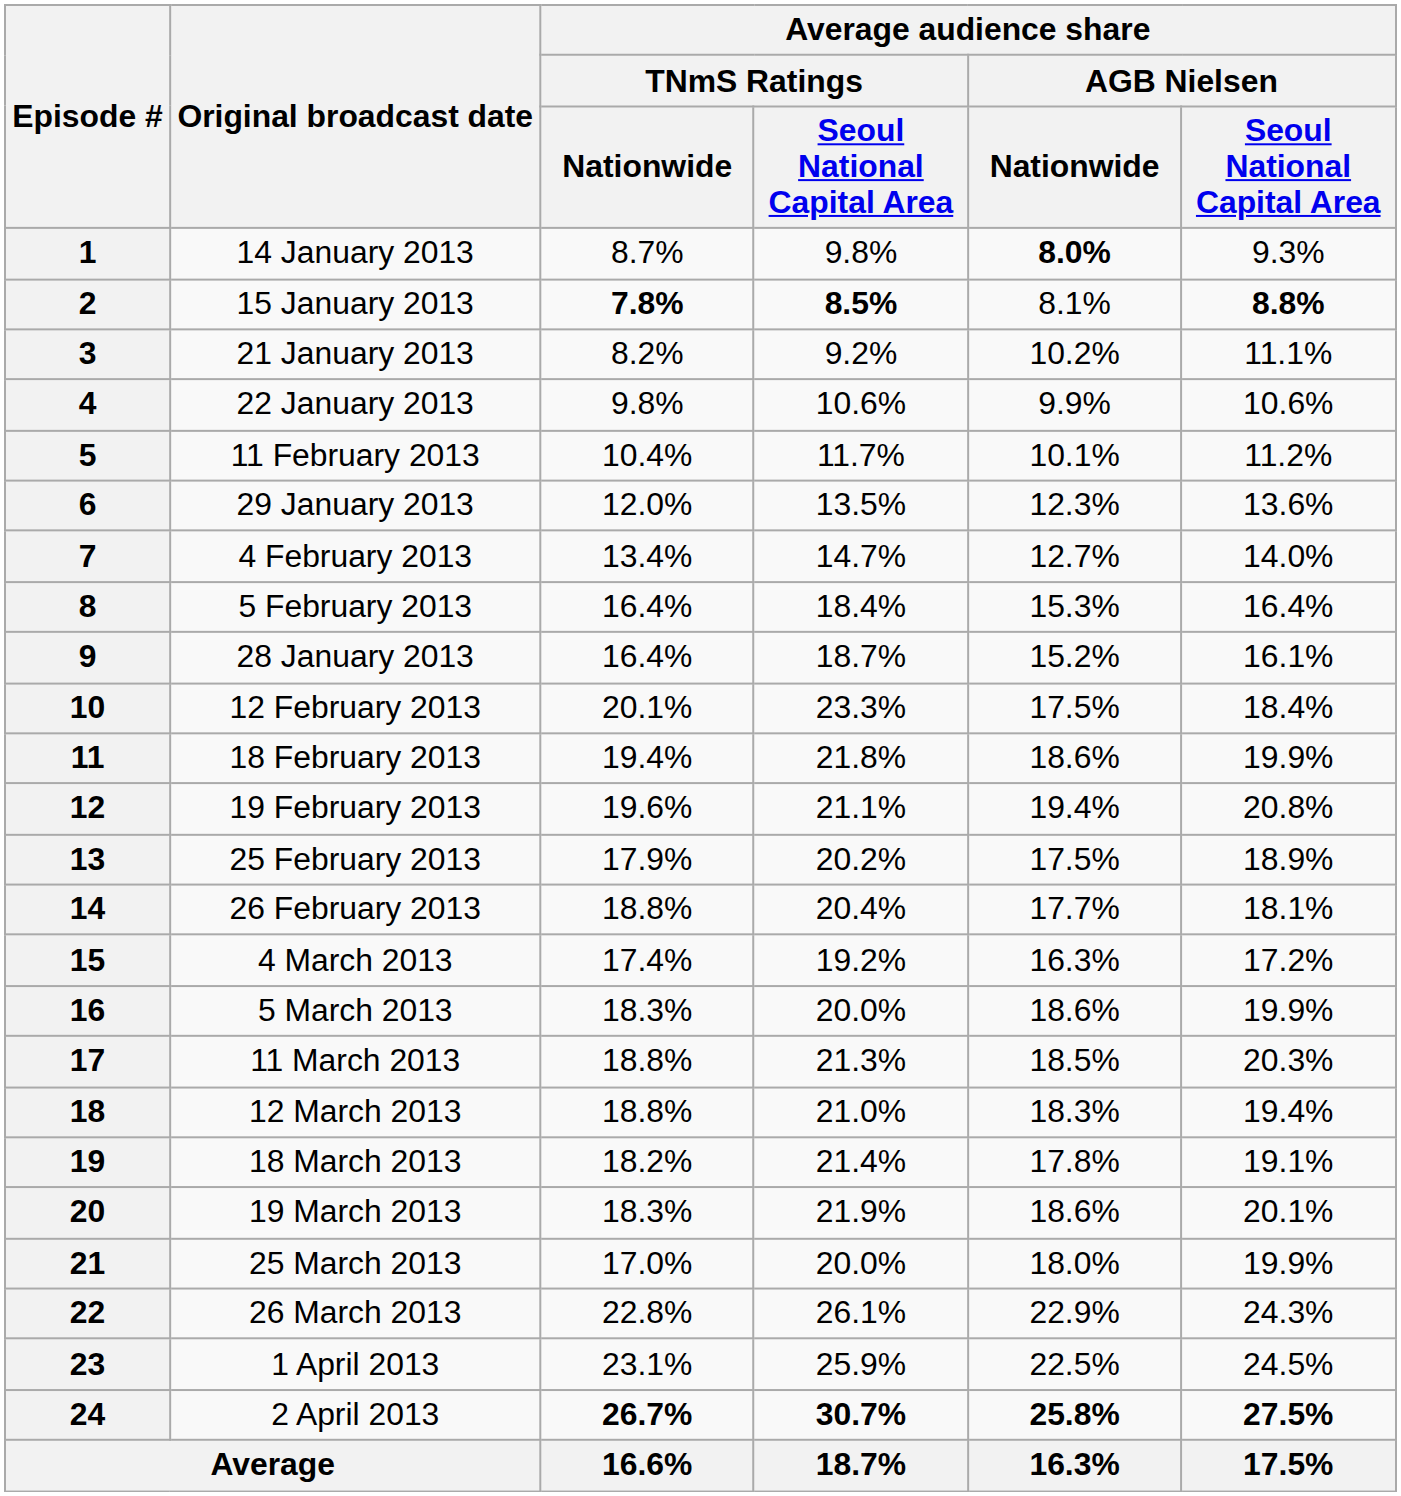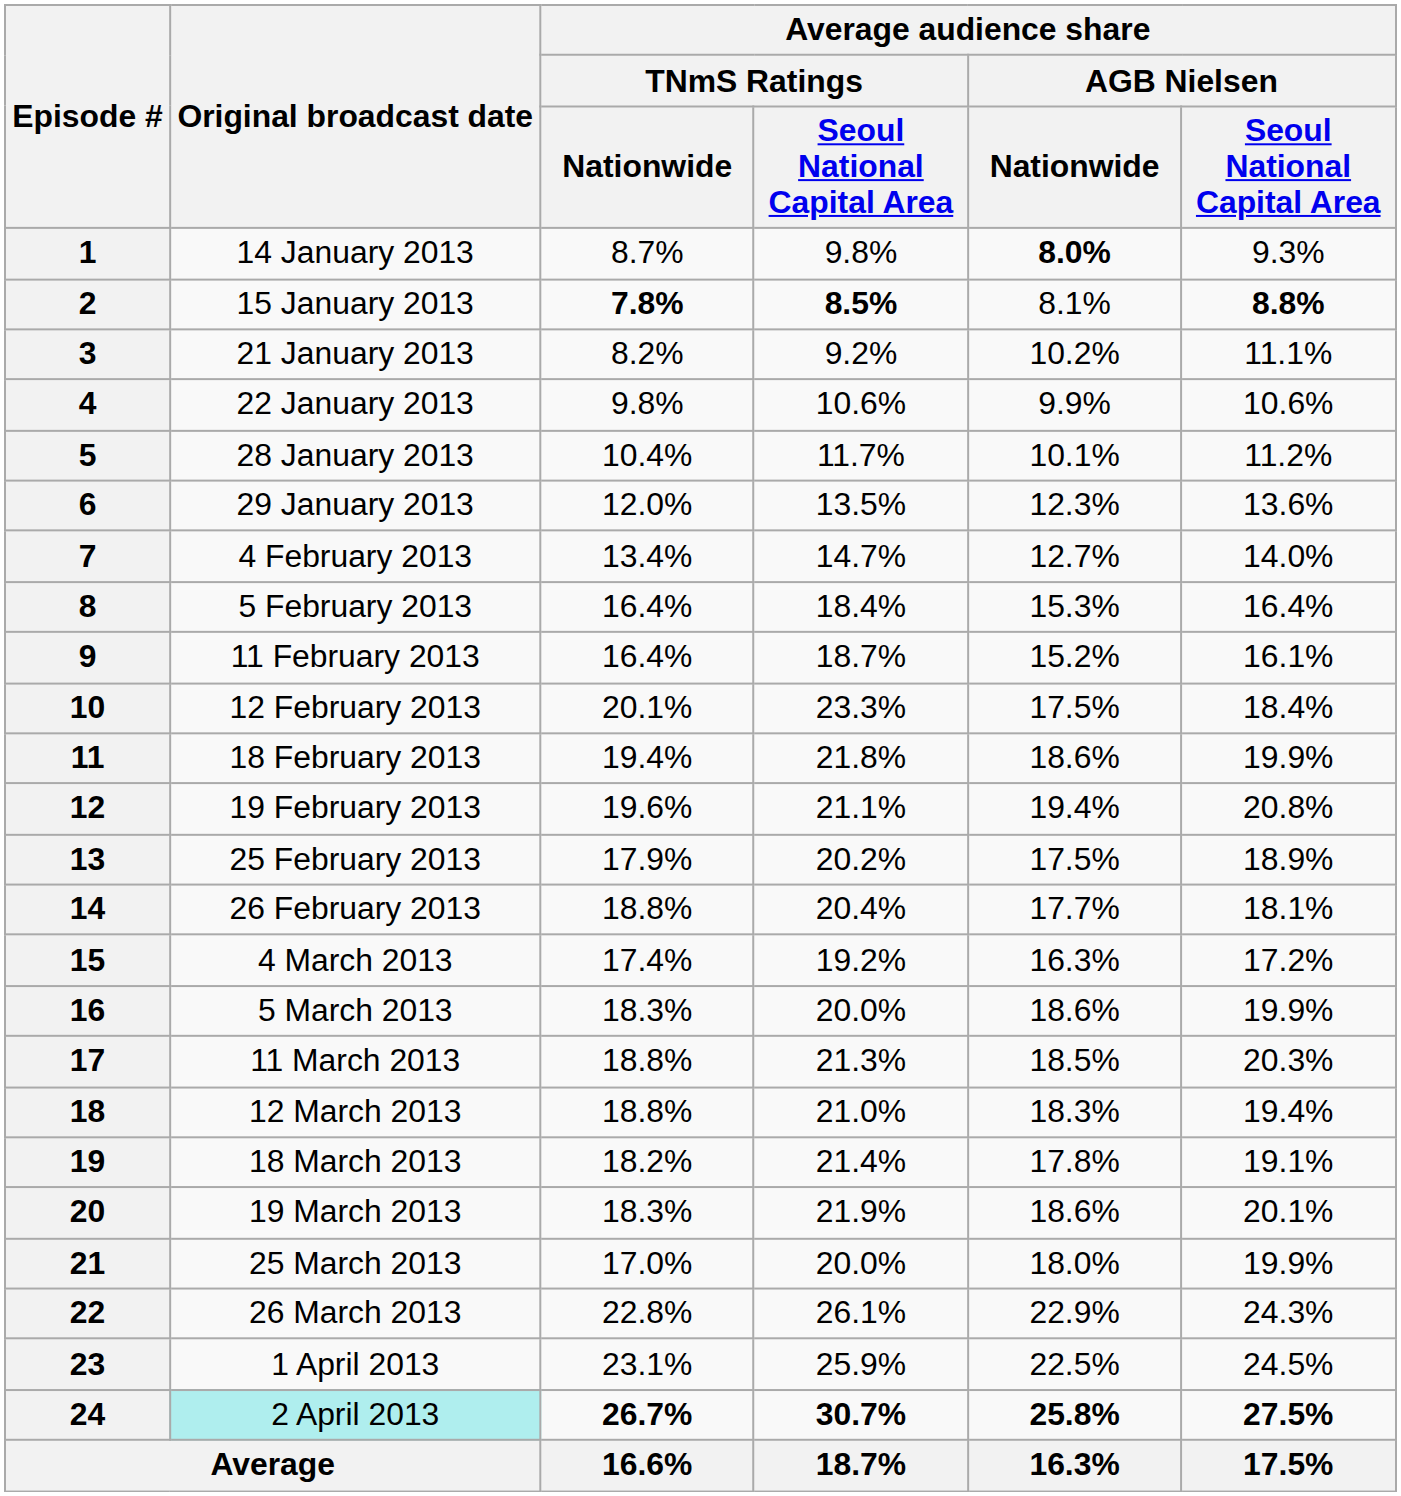 <table class=wikitable style="text-align:center">
 <tr>
 <th rowspan="3">Episode #</th>
 <th rowspan="3">Original broadcast date</th>
 <th colspan="4">Average audience share</th>
 </tr>
 <tr>
 <th colspan="2">TNmS Ratings</th>
 <th colspan="2">AGB Nielsen</th>
 </tr>
 <tr>
 <th width=100>Nationwide</th>
 <th width=100><a href='#'>Seoul National Capital Area</a></th>
 <th width=100>Nationwide</th>
 <th width=100><a href='#'>Seoul National Capital Area</a></th>
 </tr>
 <tr>
 <th>1</th>
 <td>14 January 2013</td>
 <td>8.7%</td>
 <td>9.8%</td>
 <td><span><strong>8.0%</strong></span></td>
 <td>9.3%</td>
 </tr>
 <tr>
 <th>2</th>
 <td>15 January 2013</td>
 <td><span><strong>7.8%</strong></span></td>
 <td><span><strong>8.5%</strong></span></td>
 <td>8.1%</td>
 <td><span><strong>8.8%</strong></span></td>
 </tr>
 <tr>
 <th>3</th>
 <td>21 January 2013</td>
 <td>8.2%</td>
 <td>9.2%</td>
 <td>10.2%</td>
 <td>11.1%</td>
 </tr>
 <tr>
 <th>4</th>
 <td>22 January 2013</td>
 <td>9.8%</td>
 <td>10.6%</td>
 <td>9.9%</td>
 <td>10.6%</td>
 </tr>
 <tr>
 <th>5</th>
-<td>11 February 2013</td>
+<td>28 January 2013</td>
 <td>10.4%</td>
 <td>11.7%</td>
 <td>10.1%</td>
 <td>11.2%</td>
 </tr>
 <tr>
 <th>6</th>
 <td>29 January 2013</td>
 <td>12.0%</td>
 <td>13.5%</td>
 <td>12.3%</td>
 <td>13.6%</td>
 </tr>
 <tr>
 <th>7</th>
 <td>4 February 2013</td>
 <td>13.4%</td>
 <td>14.7%</td>
 <td>12.7%</td>
 <td>14.0%</td>
 </tr>
 <tr>
 <th>8</th>
 <td>5 February 2013</td>
 <td>16.4%</td>
 <td>18.4%</td>
 <td>15.3%</td>
 <td>16.4%</td>
 </tr>
 <tr>
 <th>9</th>
-<td>28 January 2013</td>
+<td>11 February 2013</td>
 <td>16.4%</td>
 <td>18.7%</td>
 <td>15.2%</td>
 <td>16.1%</td>
 </tr>
 <tr>
 <th>10</th>
 <td>12 February 2013</td>
 <td>20.1%</td>
 <td>23.3%</td>
 <td>17.5%</td>
 <td>18.4%</td>
 </tr>
 <tr>
 <th>11</th>
 <td>18 February 2013</td>
 <td>19.4%</td>
 <td>21.8%</td>
 <td>18.6%</td>
 <td>19.9%</td>
 </tr>
 <tr>
 <th>12</th>
 <td>19 February 2013</td>
 <td>19.6%</td>
 <td>21.1%</td>
 <td>19.4%</td>
 <td>20.8%</td>
 </tr>
 <tr>
 <th>13</th>
 <td>25 February 2013</td>
 <td>17.9%</td>
 <td>20.2%</td>
 <td>17.5%</td>
 <td>18.9%</td>
 </tr>
 <tr>
 <th>14</th>
 <td>26 February 2013</td>
 <td>18.8%</td>
 <td>20.4%</td>
 <td>17.7%</td>
 <td>18.1%</td>
 </tr>
 <tr>
 <th>15</th>
 <td>4 March 2013</td>
 <td>17.4%</td>
 <td>19.2%</td>
 <td>16.3%</td>
 <td>17.2%</td>
 </tr>
 <tr>
 <th>16</th>
 <td>5 March 2013</td>
 <td>18.3%</td>
 <td>20.0%</td>
 <td>18.6%</td>
 <td>19.9%</td>
 </tr>
 <tr>
 <th>17</th>
 <td>11 March 2013</td>
 <td>18.8%</td>
 <td>21.3%</td>
 <td>18.5%</td>
 <td>20.3%</td>
 </tr>
 <tr>
 <th>18</th>
 <td>12 March 2013</td>
 <td>18.8%</td>
 <td>21.0%</td>
 <td>18.3%</td>
 <td>19.4%</td>
 </tr>
 <tr>
 <th>19</th>
 <td>18 March 2013</td>
 <td>18.2%</td>
 <td>21.4%</td>
 <td>17.8%</td>
 <td>19.1%</td>
 </tr>
 <tr>
 <th>20</th>
 <td>19 March 2013</td>
 <td>18.3%</td>
 <td>21.9%</td>
 <td>18.6%</td>
 <td>20.1%</td>
 </tr>
 <tr>
 <th>21</th>
 <td>25 March 2013</td>
 <td>17.0%</td>
 <td>20.0%</td>
 <td>18.0%</td>
 <td>19.9%</td>
 </tr>
 <tr>
 <th>22</th>
 <td>26 March 2013</td>
 <td>22.8%</td>
 <td>26.1%</td>
 <td>22.9%</td>
 <td>24.3%</td>
 </tr>
 <tr>
 <th>23</th>
 <td>1 April 2013</td>
 <td>23.1%</td>
 <td>25.9%</td>
 <td>22.5%</td>
 <td>24.5%</td>
 </tr>
 <tr>
 <th>24</th>
-<td>2 April 2013</td>
+<td style="background: paleturquoise;">2 April 2013</td>
 <td><span><strong>26.7%</strong></span></td>
 <td><span><strong>30.7%</strong></span></td>
 <td><span><strong>25.8%</strong></span></td>
 <td><span><strong>27.5%</strong></span></td>
 </tr>
 <tr>
 <th colspan=2>Average</th>
 <th>16.6%</th>
 <th>18.7%</th>
 <th>16.3%</th>
 <th>17.5%</th>
 </tr>
 </table>
